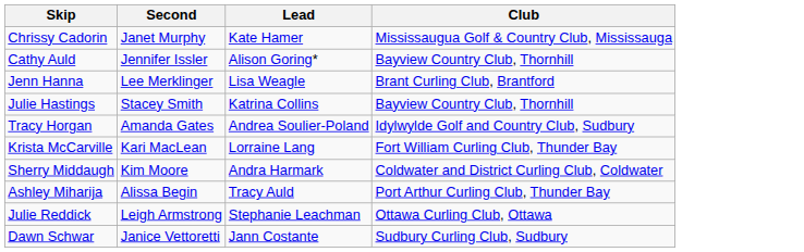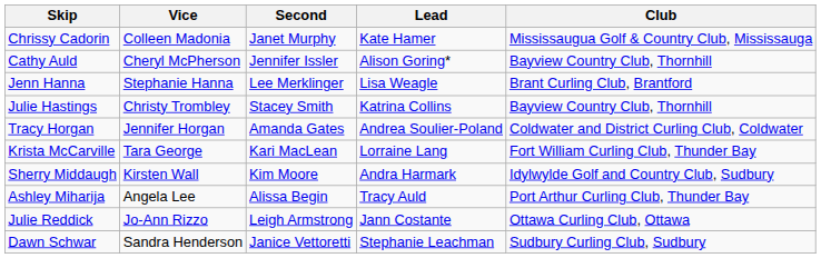 <table class="wikitable" border="1">
 <tr>
 <th>Skip</th>
+<th>Vice</th>
 <th>Second</th>
 <th>Lead</th>
 <th>Club</th>
 </tr>
 <tr>
 <td><a href='#'>Chrissy Cadorin</a></td>
+<td><a href='#'>Colleen Madonia</a></td>
 <td><a href='#'>Janet Murphy</a></td>
 <td><a href='#'>Kate Hamer</a></td>
 <td><a href='#'>Mississaugua Golf & Country Club</a>, <a href='#'>Mississauga</a></td>
 </tr>
 <tr>
 <td><a href='#'>Cathy Auld</a></td>
+<td><a href='#'>Cheryl McPherson</a></td>
 <td><a href='#'>Jennifer Issler</a></td>
 <td><a href='#'>Alison Goring</a>*</td>
 <td><a href='#'>Bayview Country Club</a>, <a href='#'>Thornhill</a></td>
 </tr>
 <tr>
 <td><a href='#'>Jenn Hanna</a></td>
+<td><a href='#'>Stephanie Hanna</a></td>
 <td><a href='#'>Lee Merklinger</a></td>
 <td><a href='#'>Lisa Weagle</a></td>
 <td><a href='#'>Brant Curling Club</a>, <a href='#'>Brantford</a></td>
 </tr>
 <tr>
 <td><a href='#'>Julie Hastings</a></td>
+<td><a href='#'>Christy Trombley</a></td>
 <td><a href='#'>Stacey Smith</a></td>
 <td><a href='#'>Katrina Collins</a></td>
 <td><a href='#'>Bayview Country Club</a>, <a href='#'>Thornhill</a></td>
 </tr>
 <tr>
 <td><a href='#'>Tracy Horgan</a></td>
+<td><a href='#'>Jennifer Horgan</a></td>
 <td><a href='#'>Amanda Gates</a></td>
 <td><a href='#'>Andrea Soulier-Poland</a></td>
-<td><a href='#'>Idylwylde Golf and Country Club</a>, <a href='#'>Sudbury</a></td>
+<td><a href='#'>Coldwater and District Curling Club</a>, <a href='#'>Coldwater</a></td>
 </tr>
 <tr>
 <td><a href='#'>Krista McCarville</a></td>
+<td><a href='#'>Tara George</a></td>
 <td><a href='#'>Kari MacLean</a></td>
 <td><a href='#'>Lorraine Lang</a></td>
 <td><a href='#'>Fort William Curling Club</a>, <a href='#'>Thunder Bay</a></td>
 </tr>
 <tr>
 <td><a href='#'>Sherry Middaugh</a></td>
+<td><a href='#'>Kirsten Wall</a></td>
 <td><a href='#'>Kim Moore</a></td>
 <td><a href='#'>Andra Harmark</a></td>
-<td><a href='#'>Coldwater and District Curling Club</a>, <a href='#'>Coldwater</a></td>
+<td><a href='#'>Idylwylde Golf and Country Club</a>, <a href='#'>Sudbury</a></td>
 </tr>
 <tr>
 <td><a href='#'>Ashley Miharija</a></td>
+<td>Angela Lee</td>
 <td><a href='#'>Alissa Begin</a></td>
 <td><a href='#'>Tracy Auld</a></td>
 <td><a href='#'>Port Arthur Curling Club</a>, <a href='#'>Thunder Bay</a></td>
 </tr>
 <tr>
 <td><a href='#'>Julie Reddick</a></td>
+<td><a href='#'>Jo-Ann Rizzo</a></td>
 <td><a href='#'>Leigh Armstrong</a></td>
-<td><a href='#'>Stephanie Leachman</a></td>
+<td><a href='#'>Jann Costante</a></td>
 <td><a href='#'>Ottawa Curling Club</a>, <a href='#'>Ottawa</a></td>
 </tr>
 <tr>
 <td><a href='#'>Dawn Schwar</a></td>
+<td>Sandra Henderson</td>
 <td><a href='#'>Janice Vettoretti</a></td>
-<td><a href='#'>Jann Costante</a></td>
+<td><a href='#'>Stephanie Leachman</a></td>
 <td><a href='#'>Sudbury Curling Club</a>, <a href='#'>Sudbury</a></td>
 </tr>
 </table>
